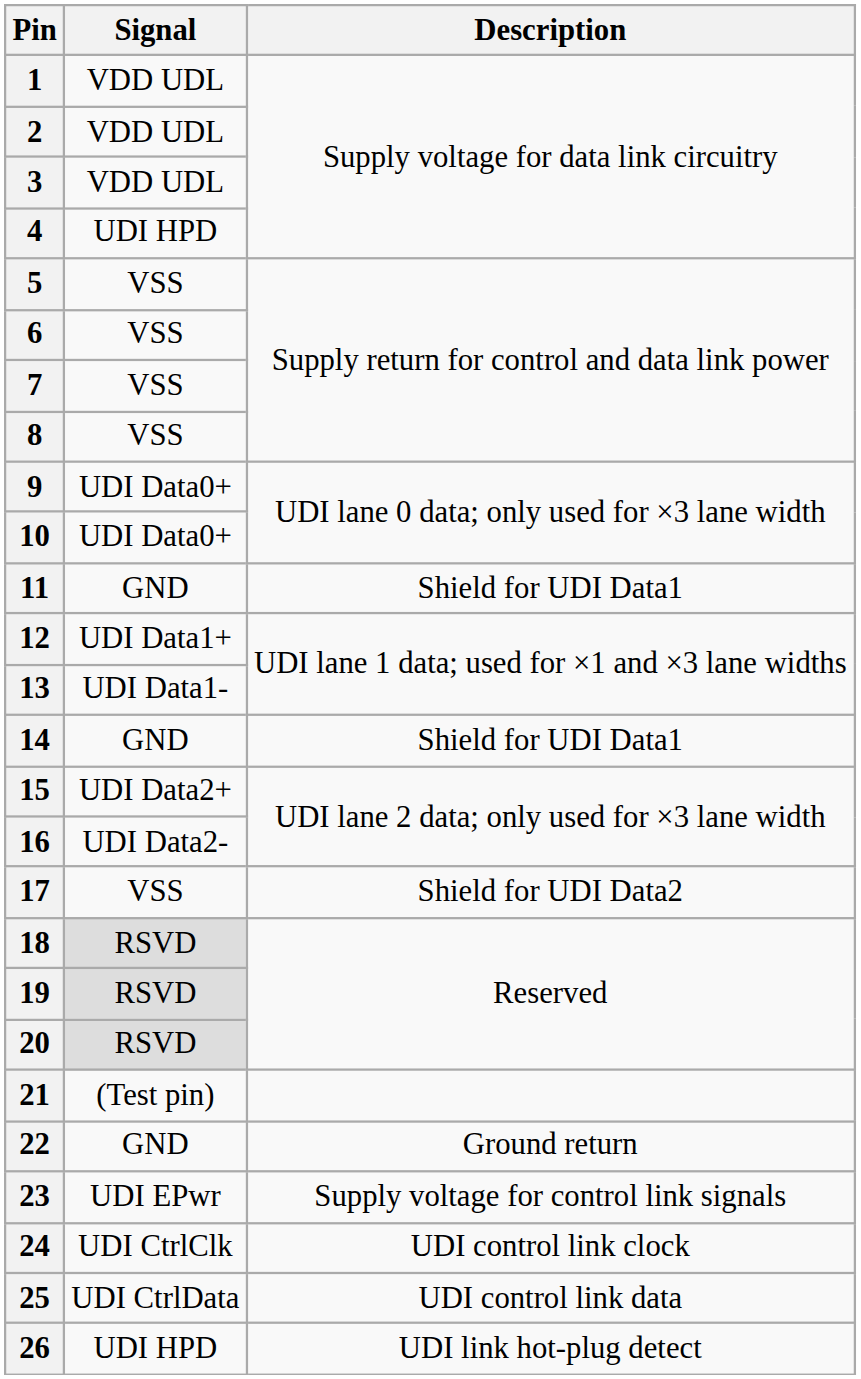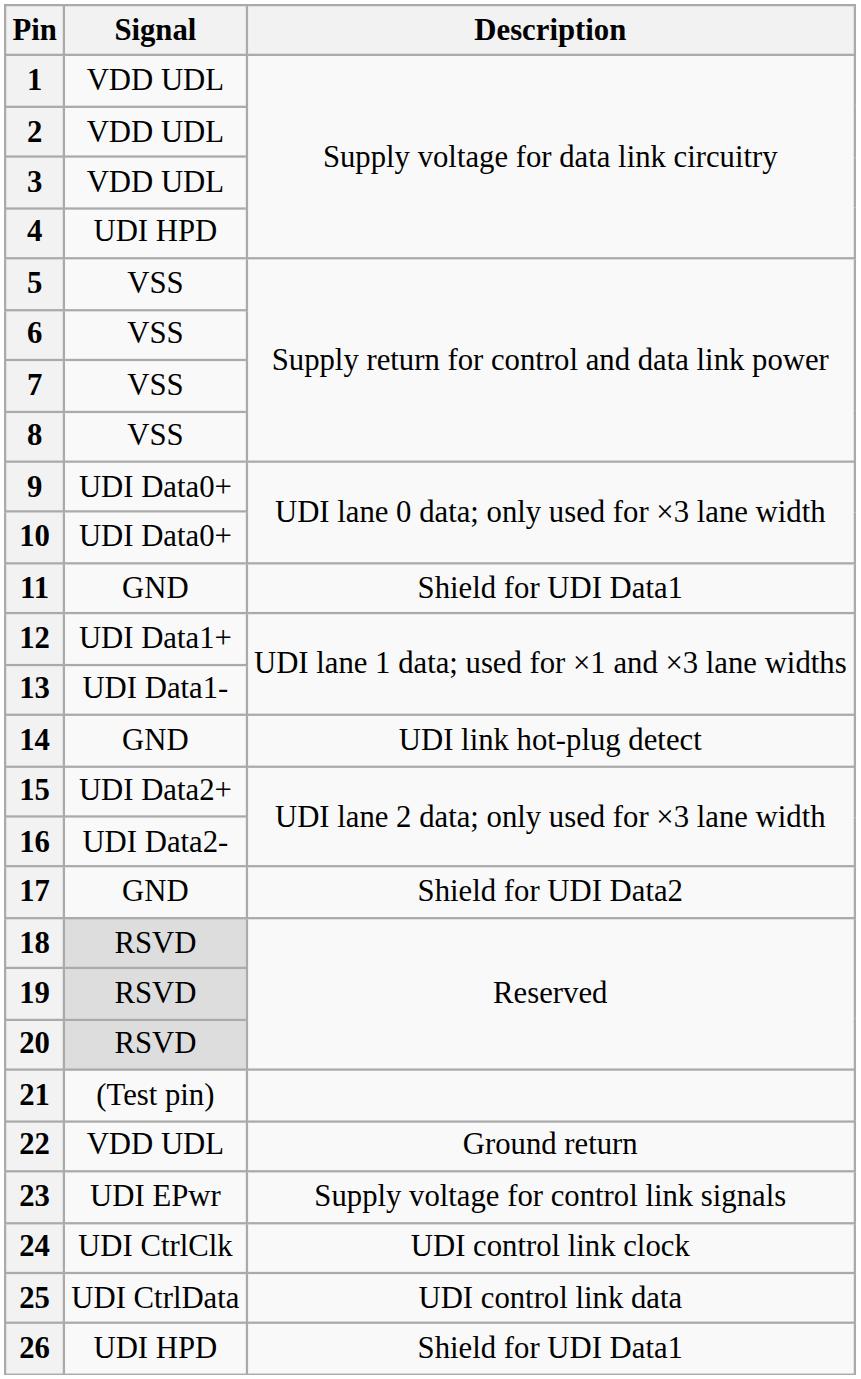 <table class="wikitable sortable" style="font-size:85%;text-align:center;">
 <tr>
 <th>Pin</th>
 <th>Signal</th>
 <th class="unsortable">Description</th>
 </tr>
 <tr>
 <th>1</th>
 <td>VDD UDL</td>
 <td rowspan=4>Supply voltage for data link circuitry</td>
 </tr>
 <tr>
 <th>2</th>
 <td>VDD UDL</td>
 </tr>
 <tr>
 <th>3</th>
 <td>VDD UDL</td>
 </tr>
 <tr>
 <th>4</th>
 <td>UDI HPD</td>
 </tr>
 <tr>
 <th>5</th>
 <td>VSS</td>
 <td rowspan=4>Supply return for control and data link power</td>
 </tr>
 <tr>
 <th>6</th>
 <td>VSS</td>
 </tr>
 <tr>
 <th>7</th>
 <td>VSS</td>
 </tr>
 <tr>
 <th>8</th>
 <td>VSS</td>
 </tr>
 <tr>
 <th>9</th>
 <td>UDI Data0+</td>
 <td rowspan=2>UDI lane 0 data; only used for ×3 lane width</td>
 </tr>
 <tr>
 <th>10</th>
 <td>UDI Data0+</td>
 </tr>
 <tr>
 <th>11</th>
 <td>GND</td>
 <td>Shield for UDI Data1</td>
 </tr>
 <tr>
 <th>12</th>
 <td>UDI Data1+</td>
 <td rowspan=2>UDI lane 1 data; used for ×1 and ×3 lane widths</td>
 </tr>
 <tr>
 <th>13</th>
 <td>UDI Data1-</td>
 </tr>
 <tr>
 <th>14</th>
 <td>GND</td>
-<td>Shield for UDI Data1</td>
+<td>UDI link hot-plug detect</td>
 </tr>
 <tr>
 <th>15</th>
 <td>UDI Data2+</td>
 <td rowspan=2>UDI lane 2 data; only used for ×3 lane width</td>
 </tr>
 <tr>
 <th>16</th>
 <td>UDI Data2-</td>
 </tr>
 <tr>
 <th>17</th>
-<td>VSS</td>
+<td>GND</td>
 <td>Shield for UDI Data2</td>
 </tr>
 <tr>
 <th>18</th>
 <td style="background:#ddd;">RSVD</td>
 <td rowspan=3>Reserved</td>
 </tr>
 <tr>
 <th>19</th>
 <td style="background:#ddd;">RSVD</td>
 </tr>
 <tr>
 <th>20</th>
 <td style="background:#ddd;">RSVD</td>
 </tr>
 <tr>
 <th>21</th>
 <td>(Test pin)</td>
 </tr>
 <tr>
 <th>22</th>
-<td>GND</td>
+<td>VDD UDL</td>
 <td>Ground return</td>
 </tr>
 <tr>
 <th>23</th>
 <td>UDI EPwr</td>
 <td>Supply voltage for control link signals</td>
 </tr>
 <tr>
 <th>24</th>
 <td>UDI CtrlClk</td>
 <td>UDI control link clock</td>
 </tr>
 <tr>
 <th>25</th>
 <td>UDI CtrlData</td>
 <td>UDI control link data</td>
 </tr>
 <tr>
 <th>26</th>
 <td>UDI HPD</td>
-<td>UDI link hot-plug detect</td>
+<td>Shield for UDI Data1</td>
 </tr>
 </table>
